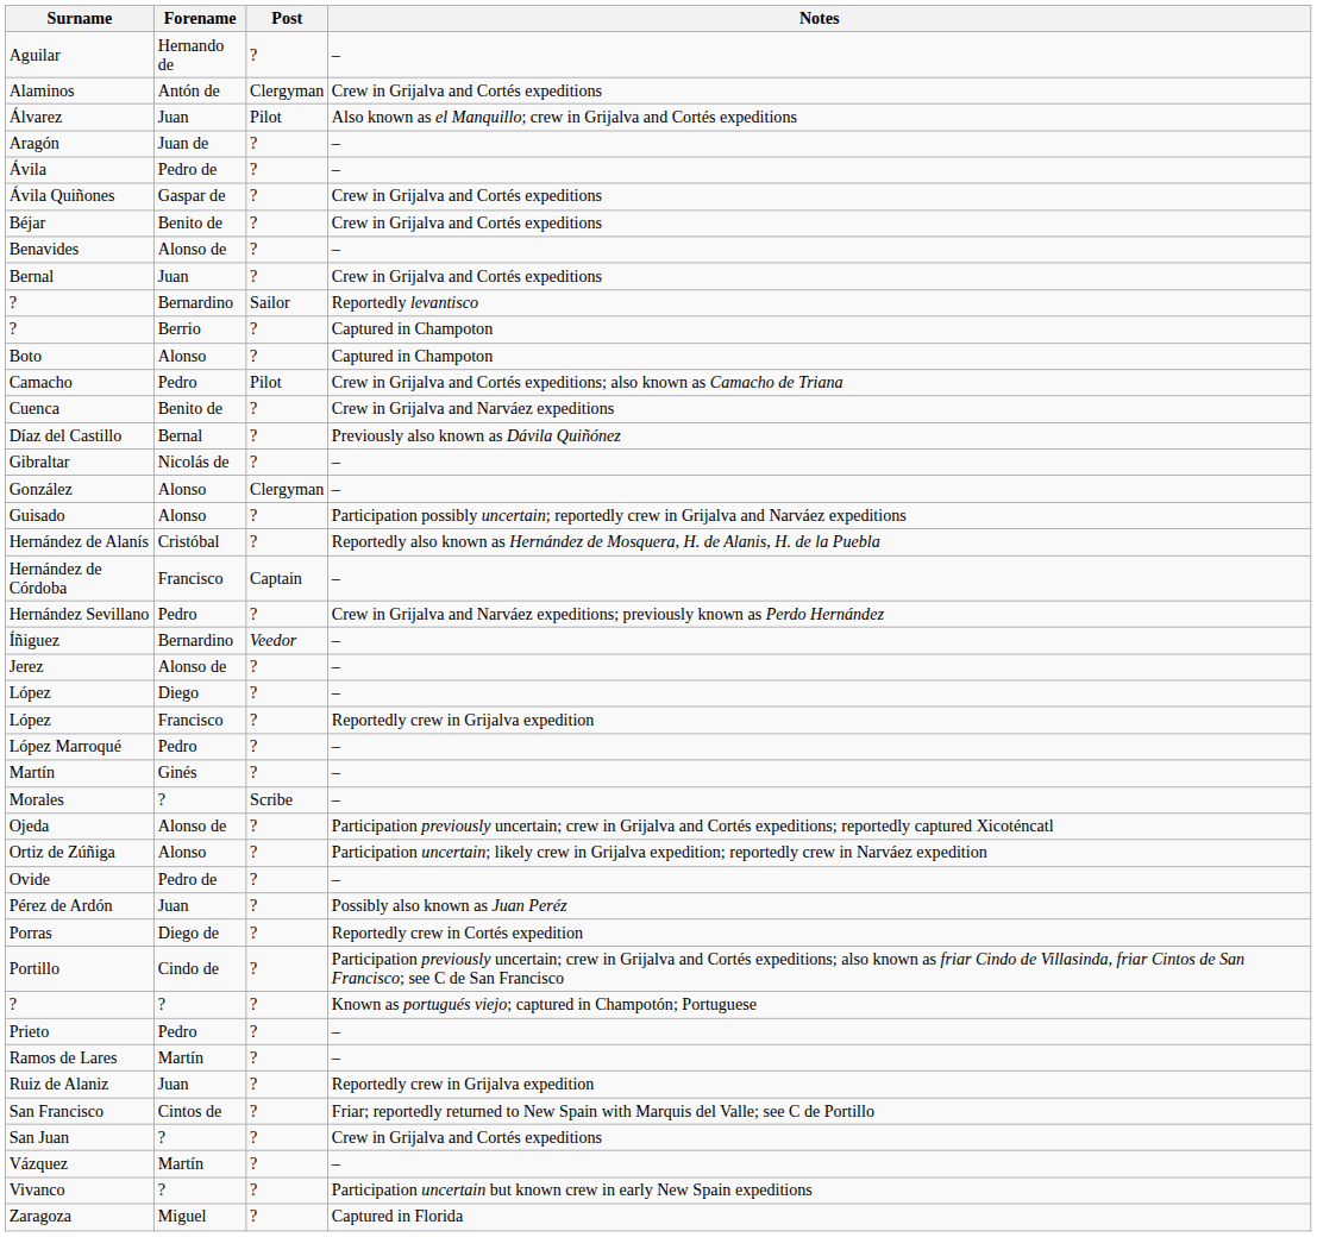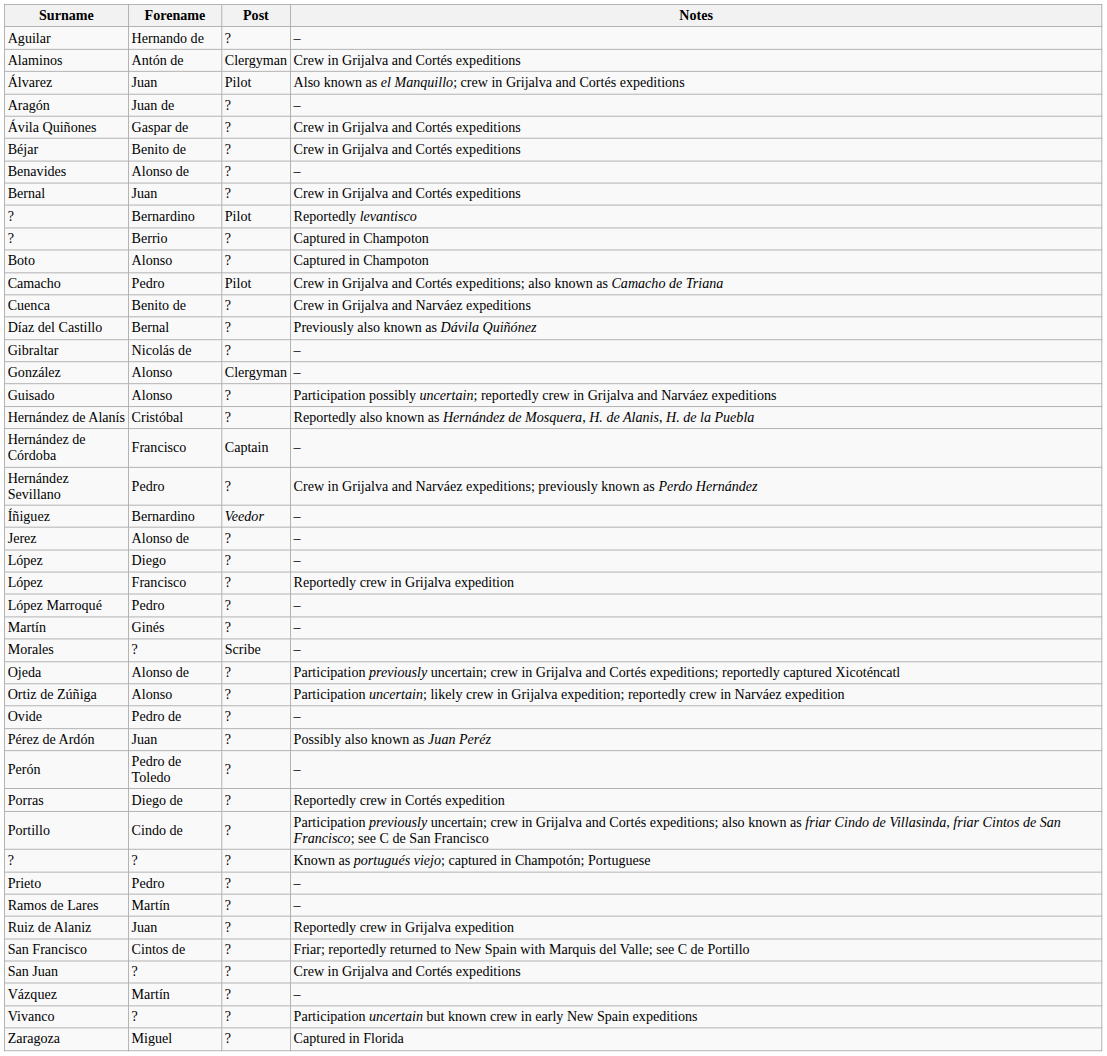 <table class="wikitable static-row-numbers mw-collapsible">
 <tr>
 <th>Surname</th>
 <th>Forename</th>
 <th>Post</th>
 <th>Notes</th>
 </tr>
 <tr>
 <td>Aguilar</td>
 <td>Hernando de</td>
 <td>?</td>
 <td>–</td>
 </tr>
 <tr>
 <td>Alaminos</td>
 <td>Antón de</td>
 <td>Clergyman</td>
 <td>Crew in Grijalva and Cortés expeditions</td>
 </tr>
 <tr>
 <td>Álvarez</td>
 <td>Juan</td>
 <td>Pilot</td>
 <td>Also known as <em>el Manquillo</em>; crew in Grijalva and Cortés expeditions</td>
 </tr>
 <tr>
 <td>Aragón</td>
 <td>Juan de</td>
 <td>?</td>
 <td>–</td>
 </tr>
 <tr>
-<td>Ávila</td>
-<td>Pedro de</td>
-<td>?</td>
-<td>–</td>
-</tr>
-<tr>
 <td>Ávila Quiñones</td>
 <td>Gaspar de</td>
 <td>?</td>
 <td>Crew in Grijalva and Cortés expeditions</td>
 </tr>
 <tr>
 <td>Béjar</td>
 <td>Benito de</td>
 <td>?</td>
 <td>Crew in Grijalva and Cortés expeditions</td>
 </tr>
 <tr>
 <td>Benavides</td>
 <td>Alonso de</td>
 <td>?</td>
 <td>–</td>
 </tr>
 <tr>
 <td>Bernal</td>
 <td>Juan</td>
 <td>?</td>
 <td>Crew in Grijalva and Cortés expeditions</td>
 </tr>
 <tr>
 <td>?</td>
 <td>Bernardino</td>
-<td>Sailor</td>
+<td>Pilot</td>
 <td>Reportedly <em>levantisco</em></td>
 </tr>
 <tr>
 <td>?</td>
 <td>Berrio</td>
 <td>?</td>
 <td>Captured in Champoton</td>
 </tr>
 <tr>
 <td>Boto</td>
 <td>Alonso</td>
 <td>?</td>
 <td>Captured in Champoton</td>
 </tr>
 <tr>
 <td>Camacho</td>
 <td>Pedro</td>
 <td>Pilot</td>
 <td>Crew in Grijalva and Cortés expeditions; also known as <em>Camacho de Triana</em></td>
 </tr>
 <tr>
 <td>Cuenca</td>
 <td>Benito de</td>
 <td>?</td>
 <td>Crew in Grijalva and Narváez expeditions</td>
 </tr>
 <tr>
 <td>Díaz del Castillo</td>
 <td>Bernal</td>
 <td>?</td>
 <td>Previously also known as <em>Dávila Quiñónez</em></td>
 </tr>
 <tr>
 <td>Gibraltar</td>
 <td>Nicolás de</td>
 <td>?</td>
 <td>–</td>
 </tr>
 <tr>
 <td>González</td>
 <td>Alonso</td>
 <td>Clergyman</td>
 <td>–</td>
 </tr>
 <tr>
 <td>Guisado</td>
 <td>Alonso</td>
 <td>?</td>
 <td>Participation possibly <em>uncertain</em>; reportedly crew in Grijalva and Narváez expeditions</td>
 </tr>
 <tr>
 <td>Hernández de Alanís</td>
 <td>Cristóbal</td>
 <td>?</td>
 <td>Reportedly also known as <em>Hernández de Mosquera</em>, <em>H. de Alanis</em>, <em>H. de la Puebla</em></td>
 </tr>
 <tr>
 <td>Hernández de Córdoba</td>
 <td>Francisco</td>
 <td>Captain</td>
 <td>–</td>
 </tr>
 <tr>
 <td>Hernández Sevillano</td>
 <td>Pedro</td>
 <td>?</td>
 <td>Crew in Grijalva and Narváez expeditions; previously known as <em>Perdo Hernández</em></td>
 </tr>
 <tr>
 <td>Íñiguez</td>
 <td>Bernardino</td>
 <td><em>Veedor</em></td>
 <td>–</td>
 </tr>
 <tr>
 <td>Jerez</td>
 <td>Alonso de</td>
 <td>?</td>
 <td>–</td>
 </tr>
 <tr>
 <td>López</td>
 <td>Diego</td>
 <td>?</td>
 <td>–</td>
 </tr>
 <tr>
 <td>López</td>
 <td>Francisco</td>
 <td>?</td>
 <td>Reportedly crew in Grijalva expedition</td>
 </tr>
 <tr>
 <td>López Marroqué</td>
 <td>Pedro</td>
 <td>?</td>
 <td>–</td>
 </tr>
 <tr>
 <td>Martín</td>
 <td>Ginés</td>
 <td>?</td>
 <td>–</td>
 </tr>
 <tr>
 <td>Morales</td>
 <td>?</td>
 <td>Scribe</td>
 <td>–</td>
 </tr>
 <tr>
 <td>Ojeda</td>
 <td>Alonso de</td>
 <td>?</td>
 <td>Participation <em>previously</em> uncertain; crew in Grijalva and Cortés expeditions; reportedly captured Xicoténcatl</td>
 </tr>
 <tr>
 <td>Ortiz de Zúñiga</td>
 <td>Alonso</td>
 <td>?</td>
 <td>Participation <em>uncertain</em>; likely crew in Grijalva expedition; reportedly crew in Narváez expedition</td>
 </tr>
 <tr>
 <td>Ovide</td>
 <td>Pedro de</td>
 <td>?</td>
 <td>–</td>
 </tr>
 <tr>
 <td>Pérez de Ardón</td>
 <td>Juan</td>
 <td>?</td>
 <td>Possibly also known as <em>Juan Peréz</em></td>
 </tr>
 <tr>
+<td>Perón</td>
+<td>Pedro de Toledo</td>
+<td>?</td>
+<td>–</td>
+</tr>
+<tr>
 <td>Porras</td>
 <td>Diego de</td>
 <td>?</td>
 <td>Reportedly crew in Cortés expedition</td>
 </tr>
 <tr>
 <td>Portillo</td>
 <td>Cindo de</td>
 <td>?</td>
 <td>Participation <em>previously</em> uncertain; crew in Grijalva and Cortés expeditions; also known as <em>friar Cindo de Villasinda</em>, <em>friar Cintos de San Francisco</em>;  see C de San Francisco</td>
 </tr>
 <tr>
 <td>?</td>
 <td>?</td>
 <td>?</td>
 <td>Known as <em>portugués viejo</em>; captured in Champotón; Portuguese</td>
 </tr>
 <tr>
 <td>Prieto</td>
 <td>Pedro</td>
 <td>?</td>
 <td>–</td>
 </tr>
 <tr>
 <td>Ramos de Lares</td>
 <td>Martín</td>
 <td>?</td>
 <td>–</td>
 </tr>
 <tr>
 <td>Ruiz de Alaniz</td>
 <td>Juan</td>
 <td>?</td>
 <td>Reportedly crew in Grijalva expedition</td>
 </tr>
 <tr>
 <td>San Francisco</td>
 <td>Cintos de</td>
 <td>?</td>
 <td>Friar; reportedly returned to New Spain with Marquis del Valle; see C de Portillo</td>
 </tr>
 <tr>
 <td>San Juan</td>
 <td>?</td>
 <td>?</td>
 <td>Crew in Grijalva and Cortés expeditions</td>
 </tr>
 <tr>
 <td>Vázquez</td>
 <td>Martín</td>
 <td>?</td>
 <td>–</td>
 </tr>
 <tr>
 <td>Vivanco</td>
 <td>?</td>
 <td>?</td>
 <td>Participation <em>uncertain</em> but known crew in early New Spain expeditions</td>
 </tr>
 <tr>
 <td>Zaragoza</td>
 <td>Miguel</td>
 <td>?</td>
 <td>Captured in Florida</td>
 </tr>
 </table>
